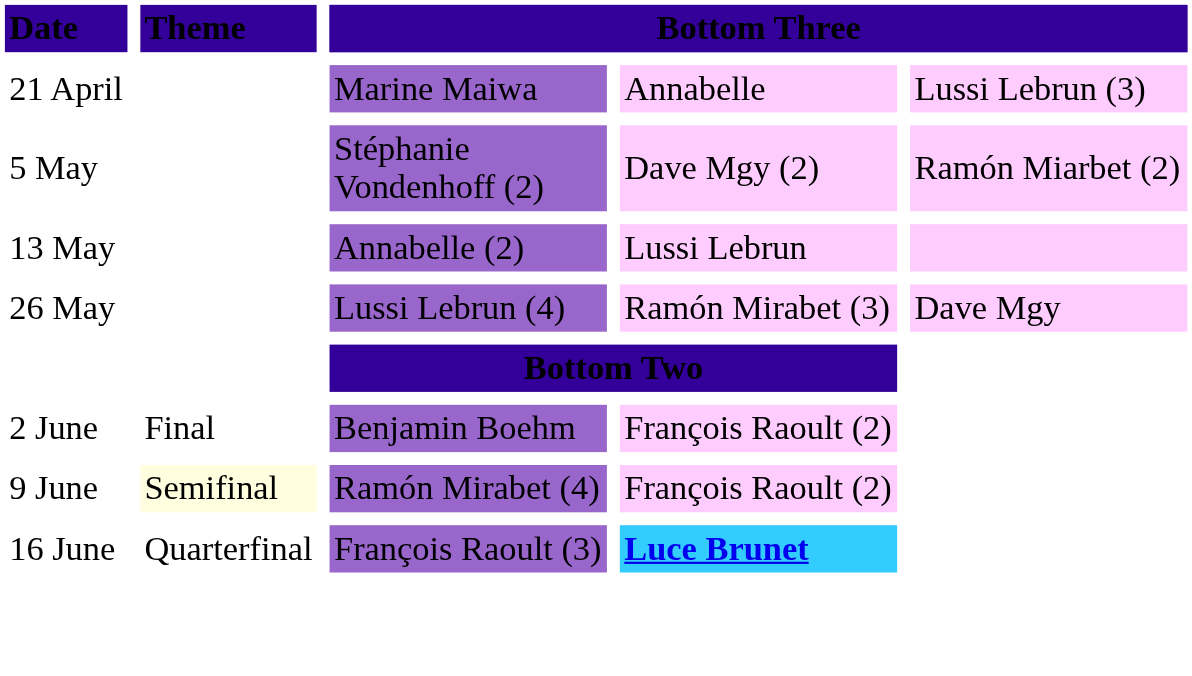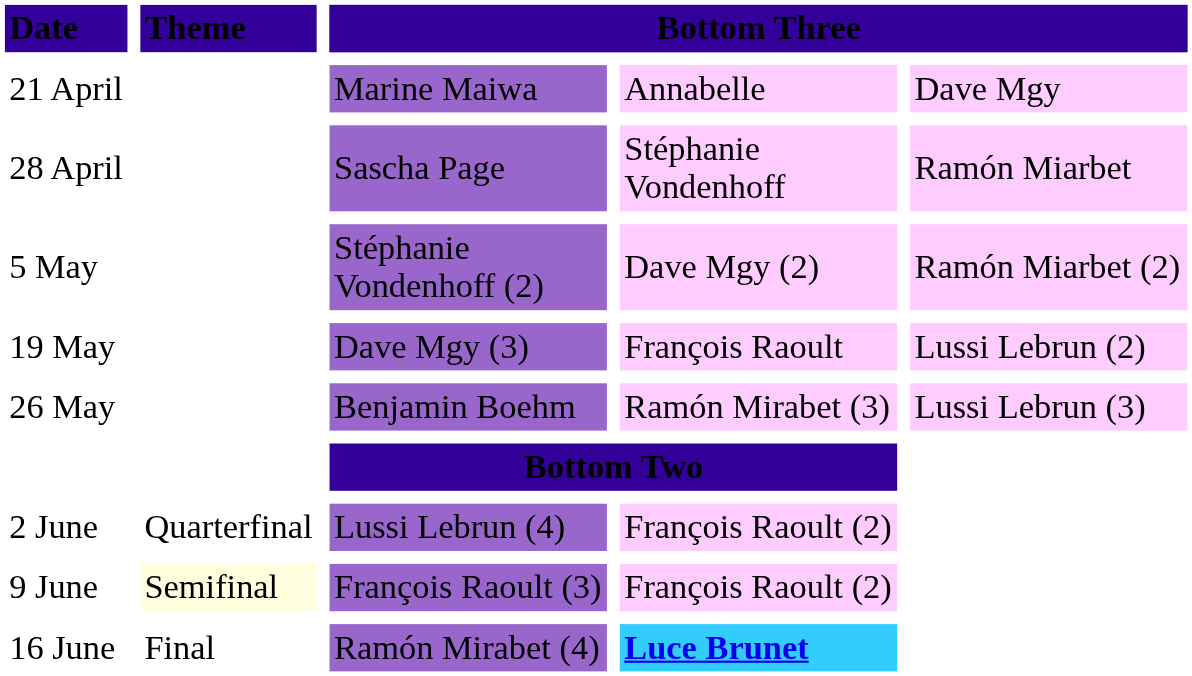 <table cellpadding=2 cellspacing=6>
 <tr bgcolor=#330099>
 <td><span><strong>Date</strong></span></td>
 <td><span><strong>Theme</strong></span></td>
 <td bgcolor=#330099 colspan="3" align="center"><span><strong>Bottom Three</strong></span></td>
 </tr>
 <tr>
 <td>21 April</td>
 <td></td>
 <td bgcolor="#9966CC" width="125">Marine Maiwa</td>
 <td bgcolor="#FFCCFF" width="125">Annabelle</td>
-<td bgcolor="#FFCCFF" width="125">Lussi Lebrun (3)</td>
+<td bgcolor="#FFCCFF" width="125">Dave Mgy</td>
+</tr>
+<tr>
+<td>28 April</td>
+<td></td>
+<td bgcolor="#9966CC" width="125">Sascha Page</td>
+<td bgcolor="#FFCCFF" width="125">Stéphanie Vondenhoff</td>
+<td bgcolor="#FFCCFF" width="125">Ramón Miarbet</td>
 </tr>
 <tr>
 <td>5 May</td>
 <td></td>
 <td bgcolor="#9966CC" width="125">Stéphanie Vondenhoff (2)</td>
 <td bgcolor="#FFCCFF" width="125">Dave Mgy (2)</td>
 <td bgcolor="#FFCCFF" width="125">Ramón Miarbet (2)</td>
 </tr>
 <tr>
-<td>13 May</td>
+<td>19 May</td>
 <td></td>
-<td bgcolor="#9966CC" width="125">Annabelle (2)</td>
-<td bgcolor="#FFCCFF" width="125">Lussi Lebrun</td>
-<td bgcolor="#FFCCFF" width="125"></td>
+<td bgcolor="#9966CC" width="125">Dave Mgy (3)</td>
+<td bgcolor="#FFCCFF" width="125">François Raoult</td>
+<td bgcolor="#FFCCFF" width="125">Lussi Lebrun (2)</td>
 </tr>
 <tr>
 <td>26 May</td>
 <td></td>
-<td bgcolor="#9966CC" width="125">Lussi Lebrun (4)</td>
+<td bgcolor="#9966CC" width="125">Benjamin Boehm</td>
 <td bgcolor="#FFCCFF" width="125">Ramón Mirabet (3)</td>
-<td bgcolor="#FFCCFF" width="125">Dave Mgy</td>
+<td bgcolor="#FFCCFF" width="125">Lussi Lebrun (3)</td>
 </tr>
 <tr>
 <td></td>
 <td></td>
 <td bgcolor=#330099 colspan="2" align="center"><span><strong>Bottom Two</strong></span></td>
 </tr>
 <tr>
 <td>2 June</td>
-<td>Final</td>
-<td bgcolor="#9966CC" width="125">Benjamin Boehm</td>
+<td>Quarterfinal</td>
+<td bgcolor="#9966CC" width="125">Lussi Lebrun (4)</td>
 <td bgcolor="#FFCCFF" width="125">François Raoult (2)</td>
 </tr>
 <tr>
 <td>9 June</td>
 <td style="background: lightyellow;">Semifinal</td>
-<td bgcolor="#9966CC" width="125">Ramón Mirabet (4)</td>
+<td bgcolor="#9966CC" width="125">François Raoult (3)</td>
 <td bgcolor="#FFCCFF" width="125">François Raoult (2)</td>
 </tr>
 <tr>
 <td>16 June</td>
-<td>Quarterfinal</td>
-<td bgcolor="#9966CC" width="125">François Raoult (3)</td>
+<td>Final</td>
+<td bgcolor="#9966CC" width="125">Ramón Mirabet (4)</td>
 <td bgcolor="#33CCFF"><strong><a href='#'>Luce Brunet</a></strong></td>
 </tr>
 </table>
